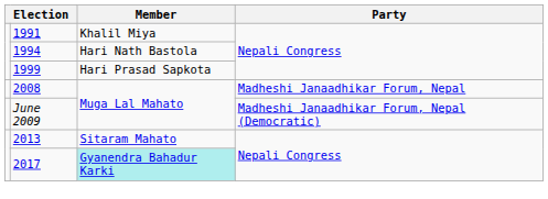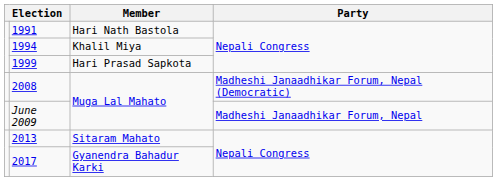 <table class="wikitable">
 <tr>
 <th colspan="2">Election</th>
 <th>Member</th>
 <th>Party</th>
 </tr>
 <tr>
 <td rowspan="3"></td>
 <td><a href='#'>1991</a></td>
-<td>Khalil Miya</td>
+<td>Hari Nath Bastola</td>
 <td rowspan="3"><a href='#'>Nepali Congress</a></td>
 </tr>
 <tr>
 <td><a href='#'>1994</a></td>
-<td>Hari Nath Bastola</td>
+<td>Khalil Miya</td>
 </tr>
 <tr>
 <td><a href='#'>1999</a></td>
 <td>Hari Prasad Sapkota</td>
 </tr>
 <tr>
 <td></td>
 <td><a href='#'>2008</a></td>
 <td rowspan="2"><a href='#'>Muga Lal Mahato</a></td>
-<td><a href='#'>Madheshi Janaadhikar Forum, Nepal</a></td>
+<td><a href='#'>Madheshi Janaadhikar Forum, Nepal (Democratic)</a></td>
 </tr>
 <tr>
 <td></td>
 <td><em>June 2009</em></td>
-<td><a href='#'>Madheshi Janaadhikar Forum, Nepal (Democratic)</a></td>
+<td><a href='#'>Madheshi Janaadhikar Forum, Nepal</a></td>
 </tr>
 <tr>
 <td rowspan="2"></td>
 <td><a href='#'>2013</a></td>
 <td><a href='#'>Sitaram Mahato</a></td>
 <td rowspan="2"><a href='#'>Nepali Congress</a></td>
 </tr>
 <tr>
 <td><a href='#'>2017</a></td>
-<td style="background: paleturquoise;"><a href='#'>Gyanendra Bahadur Karki</a></td>
+<td><a href='#'>Gyanendra Bahadur Karki</a></td>
 </tr>
 </table>
